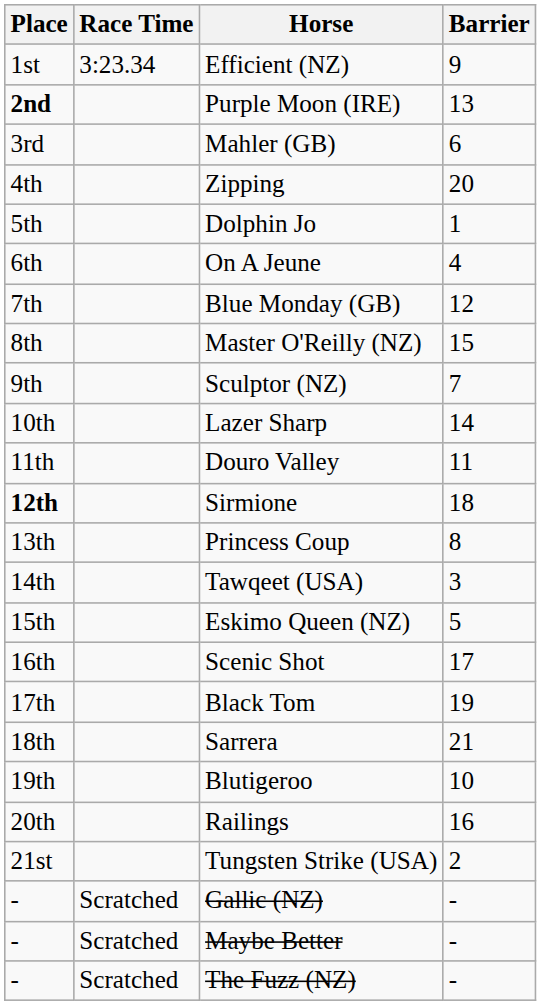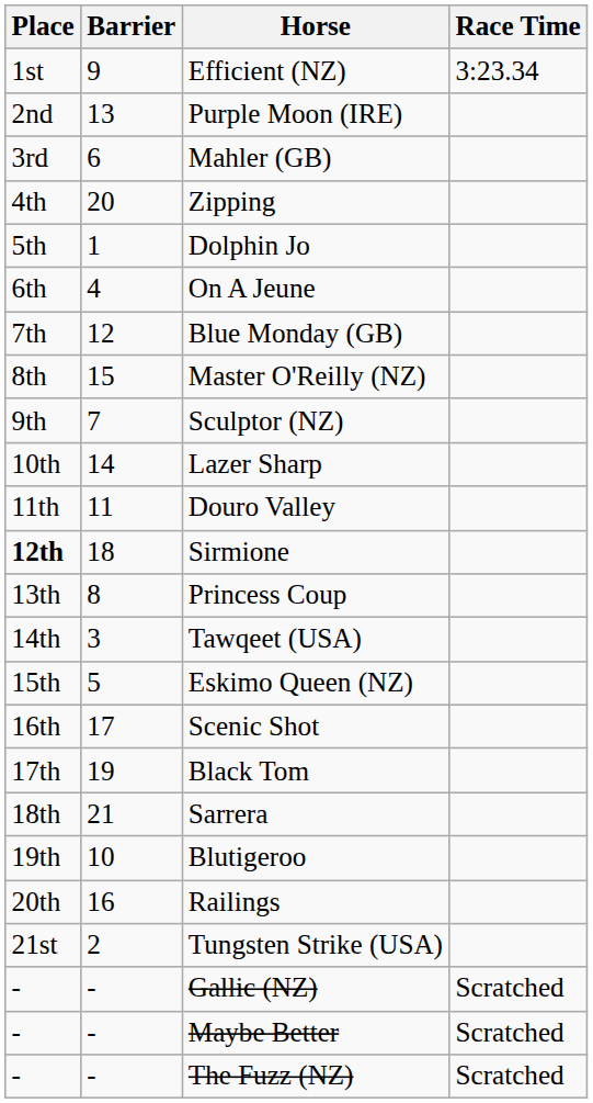 <table class="wikitable">
 <tr>
 <th>Place</th>
+<th>Barrier</th>
+<th>Horse</th>
 <th>Race Time</th>
-<th>Horse</th>
-<th>Barrier</th>
 </tr>
 <tr>
 <td>1st</td>
+<td>9</td>
+<td>Efficient (NZ)</td>
 <td>3:23.34</td>
-<td>Efficient (NZ)</td>
-<td>9</td>
 </tr>
 <tr>
-<td><strong>2nd</strong></td>
+<td>2nd</td>
+<td>13</td>
+<td>Purple Moon (IRE)</td>
 <td></td>
-<td>Purple Moon (IRE)</td>
-<td>13</td>
 </tr>
 <tr>
 <td>3rd</td>
+<td>6</td>
+<td>Mahler (GB)</td>
 <td></td>
-<td>Mahler (GB)</td>
-<td>6</td>
 </tr>
 <tr>
 <td>4th</td>
+<td>20</td>
+<td>Zipping</td>
 <td></td>
-<td>Zipping</td>
-<td>20</td>
 </tr>
 <tr>
 <td>5th</td>
+<td>1</td>
+<td>Dolphin Jo</td>
 <td></td>
-<td>Dolphin Jo</td>
-<td>1</td>
 </tr>
 <tr>
 <td>6th</td>
+<td>4</td>
+<td>On A Jeune</td>
 <td></td>
-<td>On A Jeune</td>
-<td>4</td>
 </tr>
 <tr>
 <td>7th</td>
+<td>12</td>
+<td>Blue Monday (GB)</td>
 <td></td>
-<td>Blue Monday (GB)</td>
-<td>12</td>
 </tr>
 <tr>
 <td>8th</td>
+<td>15</td>
+<td>Master O'Reilly (NZ)</td>
 <td></td>
-<td>Master O'Reilly (NZ)</td>
-<td>15</td>
 </tr>
 <tr>
 <td>9th</td>
+<td>7</td>
+<td>Sculptor (NZ)</td>
 <td></td>
-<td>Sculptor (NZ)</td>
-<td>7</td>
 </tr>
 <tr>
 <td>10th</td>
+<td>14</td>
+<td>Lazer Sharp</td>
 <td></td>
-<td>Lazer Sharp</td>
-<td>14</td>
 </tr>
 <tr>
 <td>11th</td>
+<td>11</td>
+<td>Douro Valley</td>
 <td></td>
-<td>Douro Valley</td>
-<td>11</td>
 </tr>
 <tr>
 <td><strong>12th</strong></td>
+<td>18</td>
+<td>Sirmione</td>
 <td></td>
-<td>Sirmione</td>
-<td>18</td>
 </tr>
 <tr>
 <td>13th</td>
+<td>8</td>
+<td>Princess Coup</td>
 <td></td>
-<td>Princess Coup</td>
-<td>8</td>
 </tr>
 <tr>
 <td>14th</td>
+<td>3</td>
+<td>Tawqeet (USA)</td>
 <td></td>
-<td>Tawqeet (USA)</td>
-<td>3</td>
 </tr>
 <tr>
 <td>15th</td>
+<td>5</td>
+<td>Eskimo Queen (NZ)</td>
 <td></td>
-<td>Eskimo Queen (NZ)</td>
-<td>5</td>
 </tr>
 <tr>
 <td>16th</td>
+<td>17</td>
+<td>Scenic Shot</td>
 <td></td>
-<td>Scenic Shot</td>
-<td>17</td>
 </tr>
 <tr>
 <td>17th</td>
+<td>19</td>
+<td>Black Tom</td>
 <td></td>
-<td>Black Tom</td>
-<td>19</td>
 </tr>
 <tr>
 <td>18th</td>
+<td>21</td>
+<td>Sarrera</td>
 <td></td>
-<td>Sarrera</td>
-<td>21</td>
 </tr>
 <tr>
 <td>19th</td>
+<td>10</td>
+<td>Blutigeroo</td>
 <td></td>
-<td>Blutigeroo</td>
-<td>10</td>
 </tr>
 <tr>
 <td>20th</td>
+<td>16</td>
+<td>Railings</td>
 <td></td>
-<td>Railings</td>
-<td>16</td>
 </tr>
 <tr>
 <td>21st</td>
+<td>2</td>
+<td>Tungsten Strike (USA)</td>
 <td></td>
-<td>Tungsten Strike (USA)</td>
-<td>2</td>
 </tr>
 <tr>
 <td>-</td>
+<td>-</td>
+<td><s>Gallic (NZ)</s></td>
 <td>Scratched</td>
-<td><s>Gallic (NZ)</s></td>
-<td>-</td>
 </tr>
 <tr>
 <td>-</td>
+<td>-</td>
+<td><s>Maybe Better</s></td>
 <td>Scratched</td>
-<td><s>Maybe Better</s></td>
-<td>-</td>
 </tr>
 <tr>
 <td>-</td>
+<td>-</td>
+<td><s>The Fuzz (NZ)</s></td>
 <td>Scratched</td>
-<td><s>The Fuzz (NZ)</s></td>
-<td>-</td>
 </tr>
 </table>
